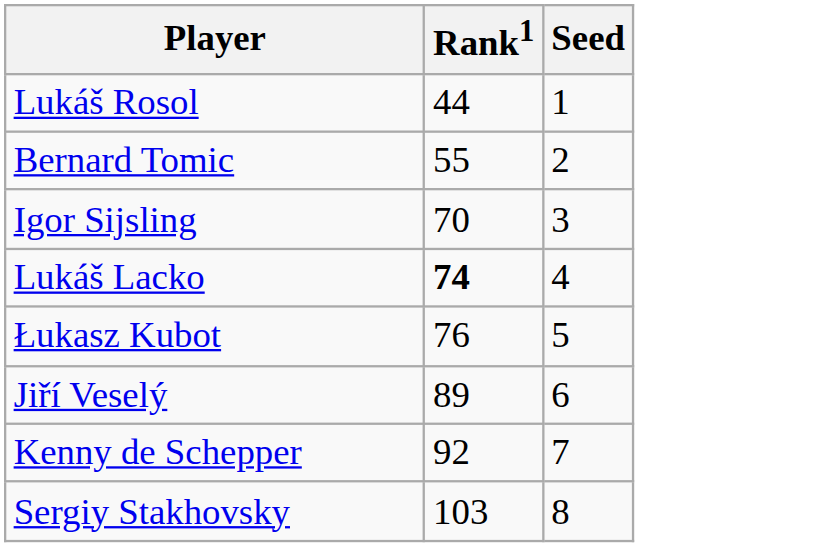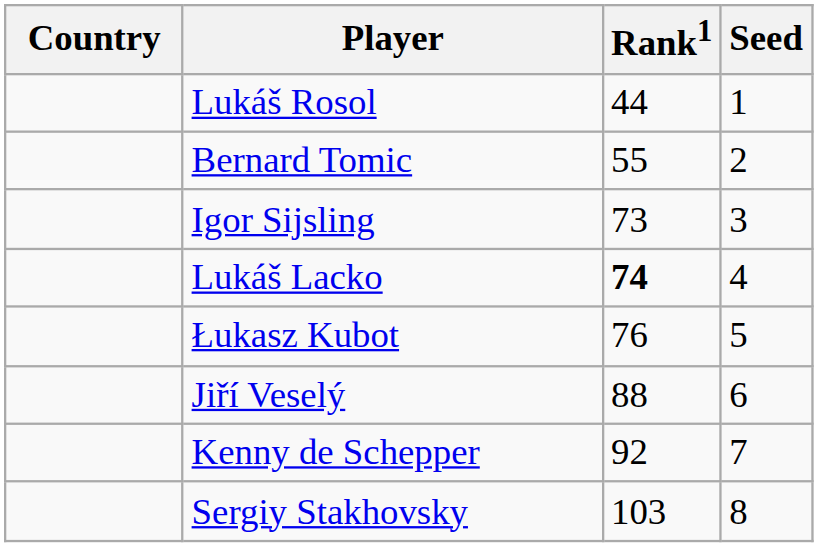 <table class="sortable wikitable">
 <tr>
+<th width="70">Country</th>
 <th width="175">Player</th>
 <th>Rank<sup>1</sup></th>
 <th>Seed</th>
 </tr>
 <tr>
+<td></td>
 <td><a href='#'>Lukáš Rosol</a></td>
 <td>44</td>
 <td>1</td>
 </tr>
 <tr>
+<td></td>
 <td><a href='#'>Bernard Tomic</a></td>
 <td>55</td>
 <td>2</td>
 </tr>
 <tr>
+<td></td>
 <td><a href='#'>Igor Sijsling</a></td>
-<td>70</td>
+<td>73</td>
 <td>3</td>
 </tr>
 <tr>
+<td></td>
 <td><a href='#'>Lukáš Lacko</a></td>
 <td><strong>74</strong></td>
 <td>4</td>
 </tr>
 <tr>
+<td></td>
 <td><a href='#'>Łukasz Kubot</a></td>
 <td>76</td>
 <td>5</td>
 </tr>
 <tr>
+<td></td>
 <td><a href='#'>Jiří Veselý</a></td>
-<td>89</td>
+<td>88</td>
 <td>6</td>
 </tr>
 <tr>
+<td></td>
 <td><a href='#'>Kenny de Schepper</a></td>
 <td>92</td>
 <td>7</td>
 </tr>
 <tr>
+<td></td>
 <td><a href='#'>Sergiy Stakhovsky</a></td>
 <td>103</td>
 <td>8<br></td>
 </tr>
 </table>
